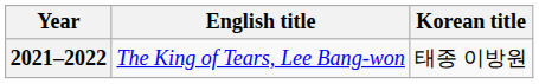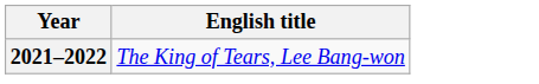 <table class="wikitable plainrowheaders">
 <tr>
 <th scope="col">Year</th>
 <th scope="col">English title</th>
-<th scope="col">Korean title</th>
 </tr>
 <tr>
 <th scope="row">2021–2022</th>
 <td><em><a href='#'>The King of Tears, Lee Bang-won</a></em></td>
-<td>태종 이방원</td>
 </tr>
 </table>
